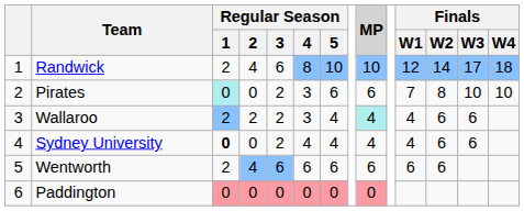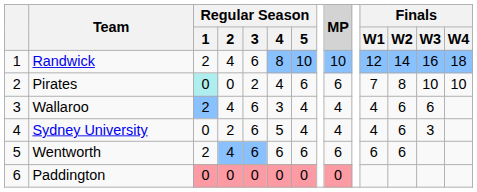 <table class="wikitable" style="text-align:center;">
 <tr>
 <th rowspan="2" width="20" abbr="Position"></th>
 <th rowspan="2" width="175">Team</th>
 <th colspan="5">Regular Season</th>
 <th rowspan="8" width="1" style="background: #fff;"></th>
 <th rowspan="2" width="20" style="background: #d3d3d3;" abbr="Minor Premiership">MP</th>
 <th rowspan="8" width="1" style="background: #fff;"></th>
 <th colspan="4">Finals</th>
 </tr>
 <tr>
 <th width="20" abbr="Round 1">1</th>
 <th width="20" abbr="Round 2">2</th>
 <th width="20" abbr="Round 3">3</th>
 <th width="20" abbr="Round 4">4</th>
 <th width="20" abbr="Round 5">5</th>
 <th width="20" abbr="Finals Week 1">W1</th>
 <th width="20" abbr="Finals Week 2">W2</th>
 <th width="20" abbr="Finals Week 3">W3</th>
 <th width="20" abbr="Finals Week 4">W4</th>
 </tr>
 <tr>
 <td>1</td>
 <td style="text-align:left;"> <a href='#'>Randwick</a></td>
 <td>2</td>
 <td>4</td>
 <td>6</td>
 <td style="background: #89c1ff;">8</td>
 <td style="background: #89c1ff;">10</td>
 <td style="background: #89c1ff;">10</td>
 <td style="background: #89c1ff;">12</td>
 <td style="background: #89c1ff;">14</td>
-<td style="background: #89c1ff;">17</td>
+<td style="background: #89c1ff;">16</td>
 <td style="background: #89c1ff;">18</td>
 </tr>
 <tr>
 <td>2</td>
 <td style="text-align:left;"> Pirates</td>
 <td style="background: paleturquoise;">0</td>
 <td>0</td>
 <td>2</td>
-<td>3</td>
+<td>4</td>
 <td>6</td>
 <td>6</td>
 <td>7</td>
 <td>8</td>
 <td>10</td>
 <td>10</td>
 </tr>
 <tr>
 <td>3</td>
 <td style="text-align:left;"> Wallaroo</td>
 <td style="background: #89c1ff;">2</td>
-<td>2</td>
-<td>2</td>
+<td>4</td>
+<td>6</td>
 <td>3</td>
 <td>4</td>
-<td style="background: paleturquoise;">4</td>
+<td>4</td>
 <td>4</td>
 <td>6</td>
 <td>6</td>
 <td></td>
 </tr>
 <tr>
 <td>4</td>
 <td style="text-align:left;"> <a href='#'>Sydney University</a></td>
-<td><strong>0</strong></td>
 <td>0</td>
 <td>2</td>
-<td>4</td>
+<td>6</td>
+<td>5</td>
 <td>4</td>
 <td>4</td>
 <td>4</td>
 <td>6</td>
-<td>6</td>
+<td>3</td>
 <td></td>
 </tr>
 <tr>
 <td>5</td>
 <td style="text-align:left;">Wentworth</td>
 <td>2</td>
 <td style="background: #89c1ff;">4</td>
 <td style="background: #89c1ff;">6</td>
 <td>6</td>
 <td>6</td>
 <td>6</td>
 <td>6</td>
 <td>6</td>
 <td></td>
 <td></td>
 </tr>
 <tr>
 <td>6</td>
 <td style="text-align:left;"> Paddington</td>
 <td style="background: #FD9BA4;">0</td>
 <td style="background: #FD9BA4;">0</td>
 <td style="background: #FD9BA4;">0</td>
 <td style="background: #FD9BA4;">0</td>
 <td style="background: #FD9BA4;">0</td>
 <td style="background: #FD9BA4;">0</td>
 <td></td>
 <td></td>
 <td></td>
 <td></td>
 </tr>
 </table>
